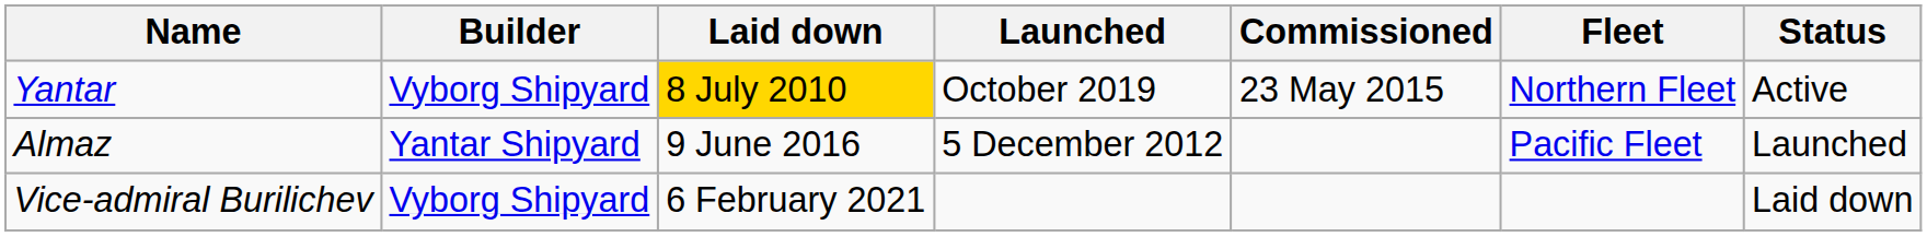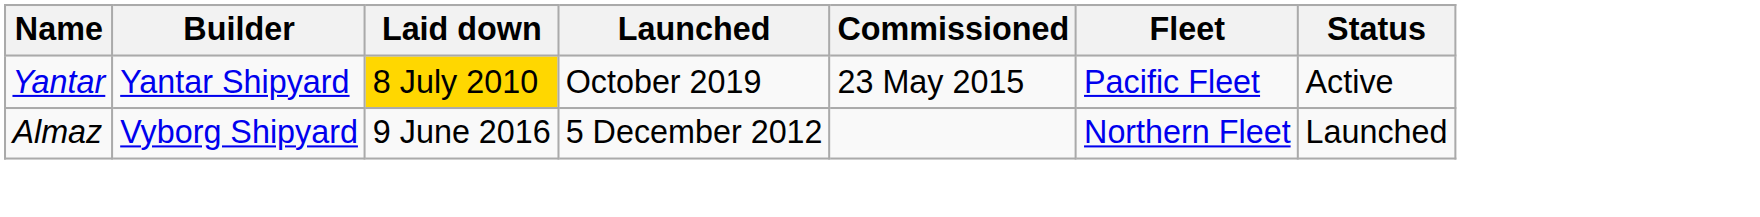 <table class="wikitable">
 <tr>
 <th>Name</th>
 <th>Builder</th>
 <th>Laid down</th>
 <th>Launched</th>
 <th>Commissioned</th>
 <th>Fleet</th>
 <th>Status</th>
 </tr>
 <tr>
 <td><a href='#'><em>Yantar</em></a></td>
-<td><a href='#'>Vyborg Shipyard</a></td>
+<td><a href='#'>Yantar Shipyard</a></td>
 <td style="background: gold;">8 July 2010</td>
 <td>October 2019</td>
 <td>23 May 2015</td>
-<td><a href='#'>Northern Fleet</a></td>
+<td><a href='#'>Pacific Fleet</a></td>
 <td>Active</td>
 </tr>
 <tr>
 <td><em>Almaz</em></td>
-<td><a href='#'>Yantar Shipyard</a></td>
+<td><a href='#'>Vyborg Shipyard</a></td>
 <td>9 June 2016</td>
 <td>5 December 2012</td>
 <td></td>
-<td><a href='#'>Pacific Fleet</a></td>
+<td><a href='#'>Northern Fleet</a></td>
 <td>Launched</td>
 </tr>
-<tr>
-<td><em>Vice-admiral Burilichev</em></td>
-<td><a href='#'>Vyborg Shipyard</a></td>
-<td>6 February 2021</td>
-<td></td>
-<td></td>
-<td></td>
-<td>Laid down</td>
-</tr>
 </table>
